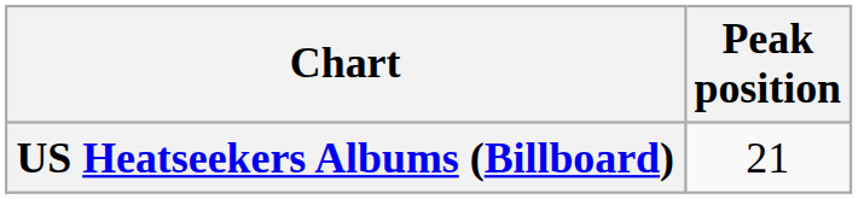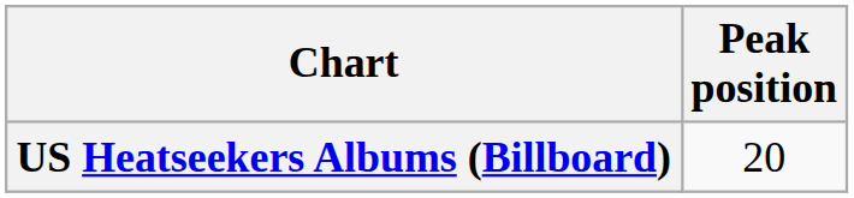 <table class="wikitable plainrowheaders" style="text-align:center">
 <tr>
 <th scope="col">Chart</th>
 <th scope="col">Peak<br>position</th>
 </tr>
 <tr>
 <th scope="row">US <a href='#'>Heatseekers Albums</a> (<a href='#'>Billboard</a>)</th>
-<td>21</td>
+<td>20</td>
 </tr>
 </table>
